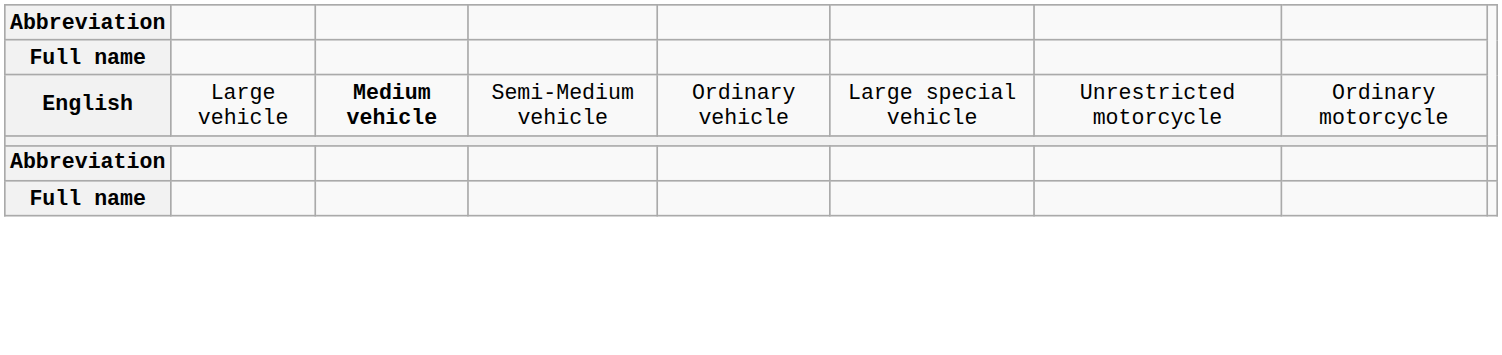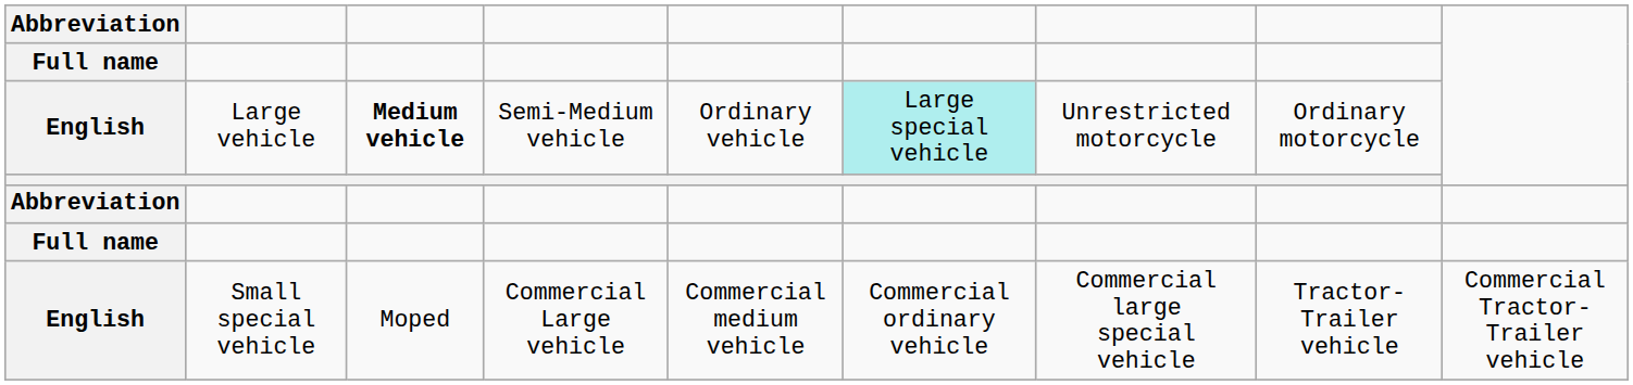 <table class=wikitable style="text-align:center;" width=900>
 <tr>
 <th>Abbreviation</th>
 <td><strong></strong></td>
 <td><strong></strong></td>
 <td><strong></strong></td>
 <td><strong></strong></td>
 <td><strong></strong></td>
 <td><strong></strong></td>
 <td><strong></strong></td>
 </tr>
 <tr>
 <th>Full name</th>
 <td></td>
 <td></td>
 <td></td>
 <td></td>
 <td></td>
 <td></td>
 <td></td>
 </tr>
 <tr>
 <th>English</th>
 <td>Large vehicle</td>
 <td><strong>Medium vehicle</strong></td>
 <td>Semi-Medium vehicle</td>
 <td>Ordinary vehicle</td>
-<td>Large special vehicle</td>
+<td style="background: paleturquoise;">Large special vehicle</td>
 <td>Unrestricted motorcycle</td>
 <td>Ordinary motorcycle</td>
 </tr>
 <tr>
 <th colspan=8></th>
 </tr>
 <tr>
 <th>Abbreviation</th>
 <td><strong></strong></td>
 <td><strong></strong></td>
 <td><strong></strong></td>
 <td><strong></strong></td>
 <td><strong></strong></td>
 <td><strong></strong></td>
 <td><strong></strong></td>
 <td><strong></strong></td>
 </tr>
 <tr>
 <th>Full name</th>
 <td></td>
 <td></td>
 <td></td>
 <td></td>
 <td></td>
 <td></td>
 <td></td>
 <td></td>
 </tr>
+<tr>
+<th>English</th>
+<td>Small special vehicle</td>
+<td>Moped</td>
+<td>Commercial<br>Large vehicle</td>
+<td>Commercial<br>medium vehicle</td>
+<td>Commercial<br>ordinary vehicle</td>
+<td>Commercial large<br>special vehicle</td>
+<td>Tractor-Trailer<br>vehicle</td>
+<td>Commercial Tractor-<br>Trailer vehicle</td>
+</tr>
 </table>
